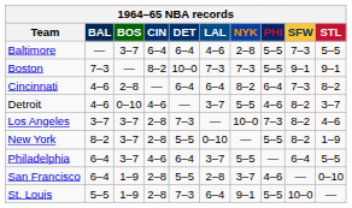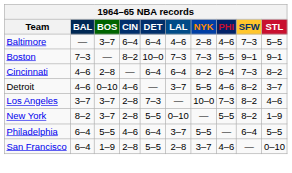 <table class="wikitable" style="font-size:95%; text-align:center;">
 <tr>
 <th colspan=10>1964–65 NBA records</th>
 </tr>
 <tr>
 <th width=100>Team</th>
 <th style="background:#002854;color:#FFFFFF;width=35">BAL</th>
 <th style="background:#006400;color:#FFFFFF;width=35">BOS</th>
 <th style="background:#012F6B;color:#FFFFFF;width=35">CIN</th>
 <th style="background:#012F6B;color:#FFFFFF;width=35">DET</th>
 <th style="background:#004B87;color:#FFFFFF;width=35">LAL</th>
 <th style="background:#003EA4;color:#FF8C00;width=35">NYK</th>
 <th style="background:#012268;color:#C90F2E;width=35">PHI</th>
 <th style="background:#FFC62C;color:#012F6B;width=35">SFW</th>
 <th style="background:#C90F2E;color:#FFFFFF;width=35">STL</th>
 </tr>
 <tr>
 <td style="text-align:left;"><a href='#'>Baltimore</a></td>
 <td>—</td>
 <td>3–7</td>
 <td>6–4</td>
 <td>6–4</td>
 <td>4–6</td>
 <td>2–8</td>
-<td>5–5</td>
+<td>4–6</td>
 <td>7–3</td>
 <td>5–5</td>
 </tr>
 <tr>
 <td style="text-align:left;"><a href='#'>Boston</a></td>
 <td>7–3</td>
 <td>—</td>
 <td>8–2</td>
 <td>10–0</td>
 <td>7–3</td>
 <td>7–3</td>
 <td>5–5</td>
 <td>9–1</td>
 <td>9–1</td>
 </tr>
 <tr>
 <td style="text-align:left;"><a href='#'>Cincinnati</a></td>
 <td>4–6</td>
 <td>2–8</td>
 <td>—</td>
 <td>6–4</td>
 <td>6–4</td>
 <td>8–2</td>
 <td>6–4</td>
 <td>7–3</td>
 <td>8–2</td>
 </tr>
 <tr>
 <td style="text-align:left;">Detroit</td>
 <td>4–6</td>
 <td>0–10</td>
 <td>4–6</td>
 <td>—</td>
 <td>3–7</td>
 <td>5–5</td>
 <td>4–6</td>
 <td>8–2</td>
 <td>3–7</td>
 </tr>
 <tr>
 <td style="text-align:left;"><a href='#'>Los Angeles</a></td>
 <td>3–7</td>
 <td>3–7</td>
 <td>2–8</td>
 <td>7–3</td>
 <td>—</td>
 <td>10–0</td>
 <td>7–3</td>
 <td>8–2</td>
 <td>4–6</td>
 </tr>
 <tr>
 <td style="text-align:left;"><a href='#'>New York</a></td>
 <td>8–2</td>
 <td>3–7</td>
 <td>2–8</td>
 <td>5–5</td>
 <td>0–10</td>
 <td>—</td>
 <td>5–5</td>
 <td>8–2</td>
 <td>1–9</td>
 </tr>
 <tr>
 <td style="text-align:left;"><a href='#'>Philadelphia</a></td>
 <td>6–4</td>
-<td>3–7</td>
+<td>5–5</td>
 <td>4–6</td>
 <td>6–4</td>
 <td>3–7</td>
 <td>5–5</td>
 <td>—</td>
 <td>6–4</td>
 <td>5–5</td>
 </tr>
 <tr>
 <td style="text-align:left;"><a href='#'>San Francisco</a></td>
 <td>6–4</td>
 <td>1–9</td>
 <td>2–8</td>
 <td>5–5</td>
 <td>2–8</td>
 <td>3–7</td>
 <td>4–6</td>
 <td>—</td>
 <td>0–10</td>
 </tr>
-<tr>
-<td style="text-align:left;"><a href='#'>St. Louis</a></td>
-<td>5–5</td>
-<td>1–9</td>
-<td>2–8</td>
-<td>7–3</td>
-<td>6–4</td>
-<td>9–1</td>
-<td>5–5</td>
-<td>10–0</td>
-<td>—</td>
-</tr>
 </table>
